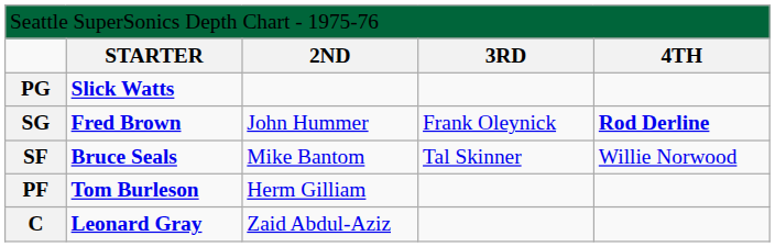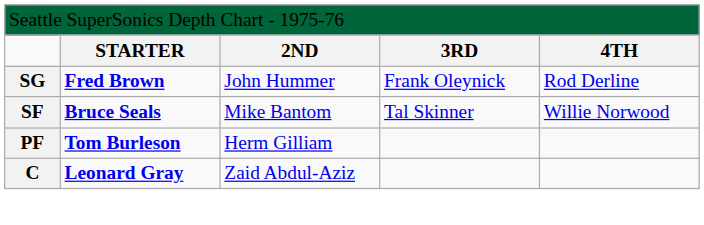 <table class="wikitable plainrowheaders" cellpadding="3" cellspacing="1" class="osdyn" width="575">
 <tr class="masthead_alt">
 <td bgcolor="#00653A" colspan="5"><span>Seattle SuperSonics Depth Chart - 1975-76</span></td>
 </tr>
 <tr class="stathead">
 <td scope="col" width="8%"></td>
 <th scope="col" width="23%">STARTER</th>
 <th scope="col" width="23%">2ND</th>
 <th scope="col" width="23%">3RD</th>
 <th scope="col" width="23%">4TH</th>
 </tr>
-<tr class="oddrow">
-<th scope="row">PG</th>
-<td><strong><a href='#'>Slick Watts</a></strong></td>
-<td></td>
-<td></td>
-<td></td>
-</tr>
 <tr class="evenrow">
 <th scope="row">SG</th>
 <td><strong><a href='#'>Fred Brown</a></strong></td>
 <td><a href='#'>John Hummer</a></td>
 <td><a href='#'>Frank Oleynick</a></td>
-<td><strong><a href='#'>Rod Derline</a></strong></td>
+<td><a href='#'>Rod Derline</a></td>
 </tr>
 <tr class="oddrow">
 <th scope="row">SF</th>
 <td><strong><a href='#'>Bruce Seals</a></strong></td>
 <td><a href='#'>Mike Bantom</a></td>
 <td><a href='#'>Tal Skinner</a></td>
 <td><a href='#'>Willie Norwood</a></td>
 </tr>
 <tr class="evenrow">
 <th scope="row">PF</th>
 <td><strong><a href='#'>Tom Burleson</a></strong></td>
 <td><a href='#'>Herm Gilliam</a></td>
 <td></td>
 <td></td>
 </tr>
 <tr class="oddrow">
 <th scope="row">C</th>
 <td><strong><a href='#'>Leonard Gray</a></strong></td>
 <td><a href='#'>Zaid Abdul-Aziz</a></td>
 <td></td>
 <td></td>
 </tr>
 </table>
